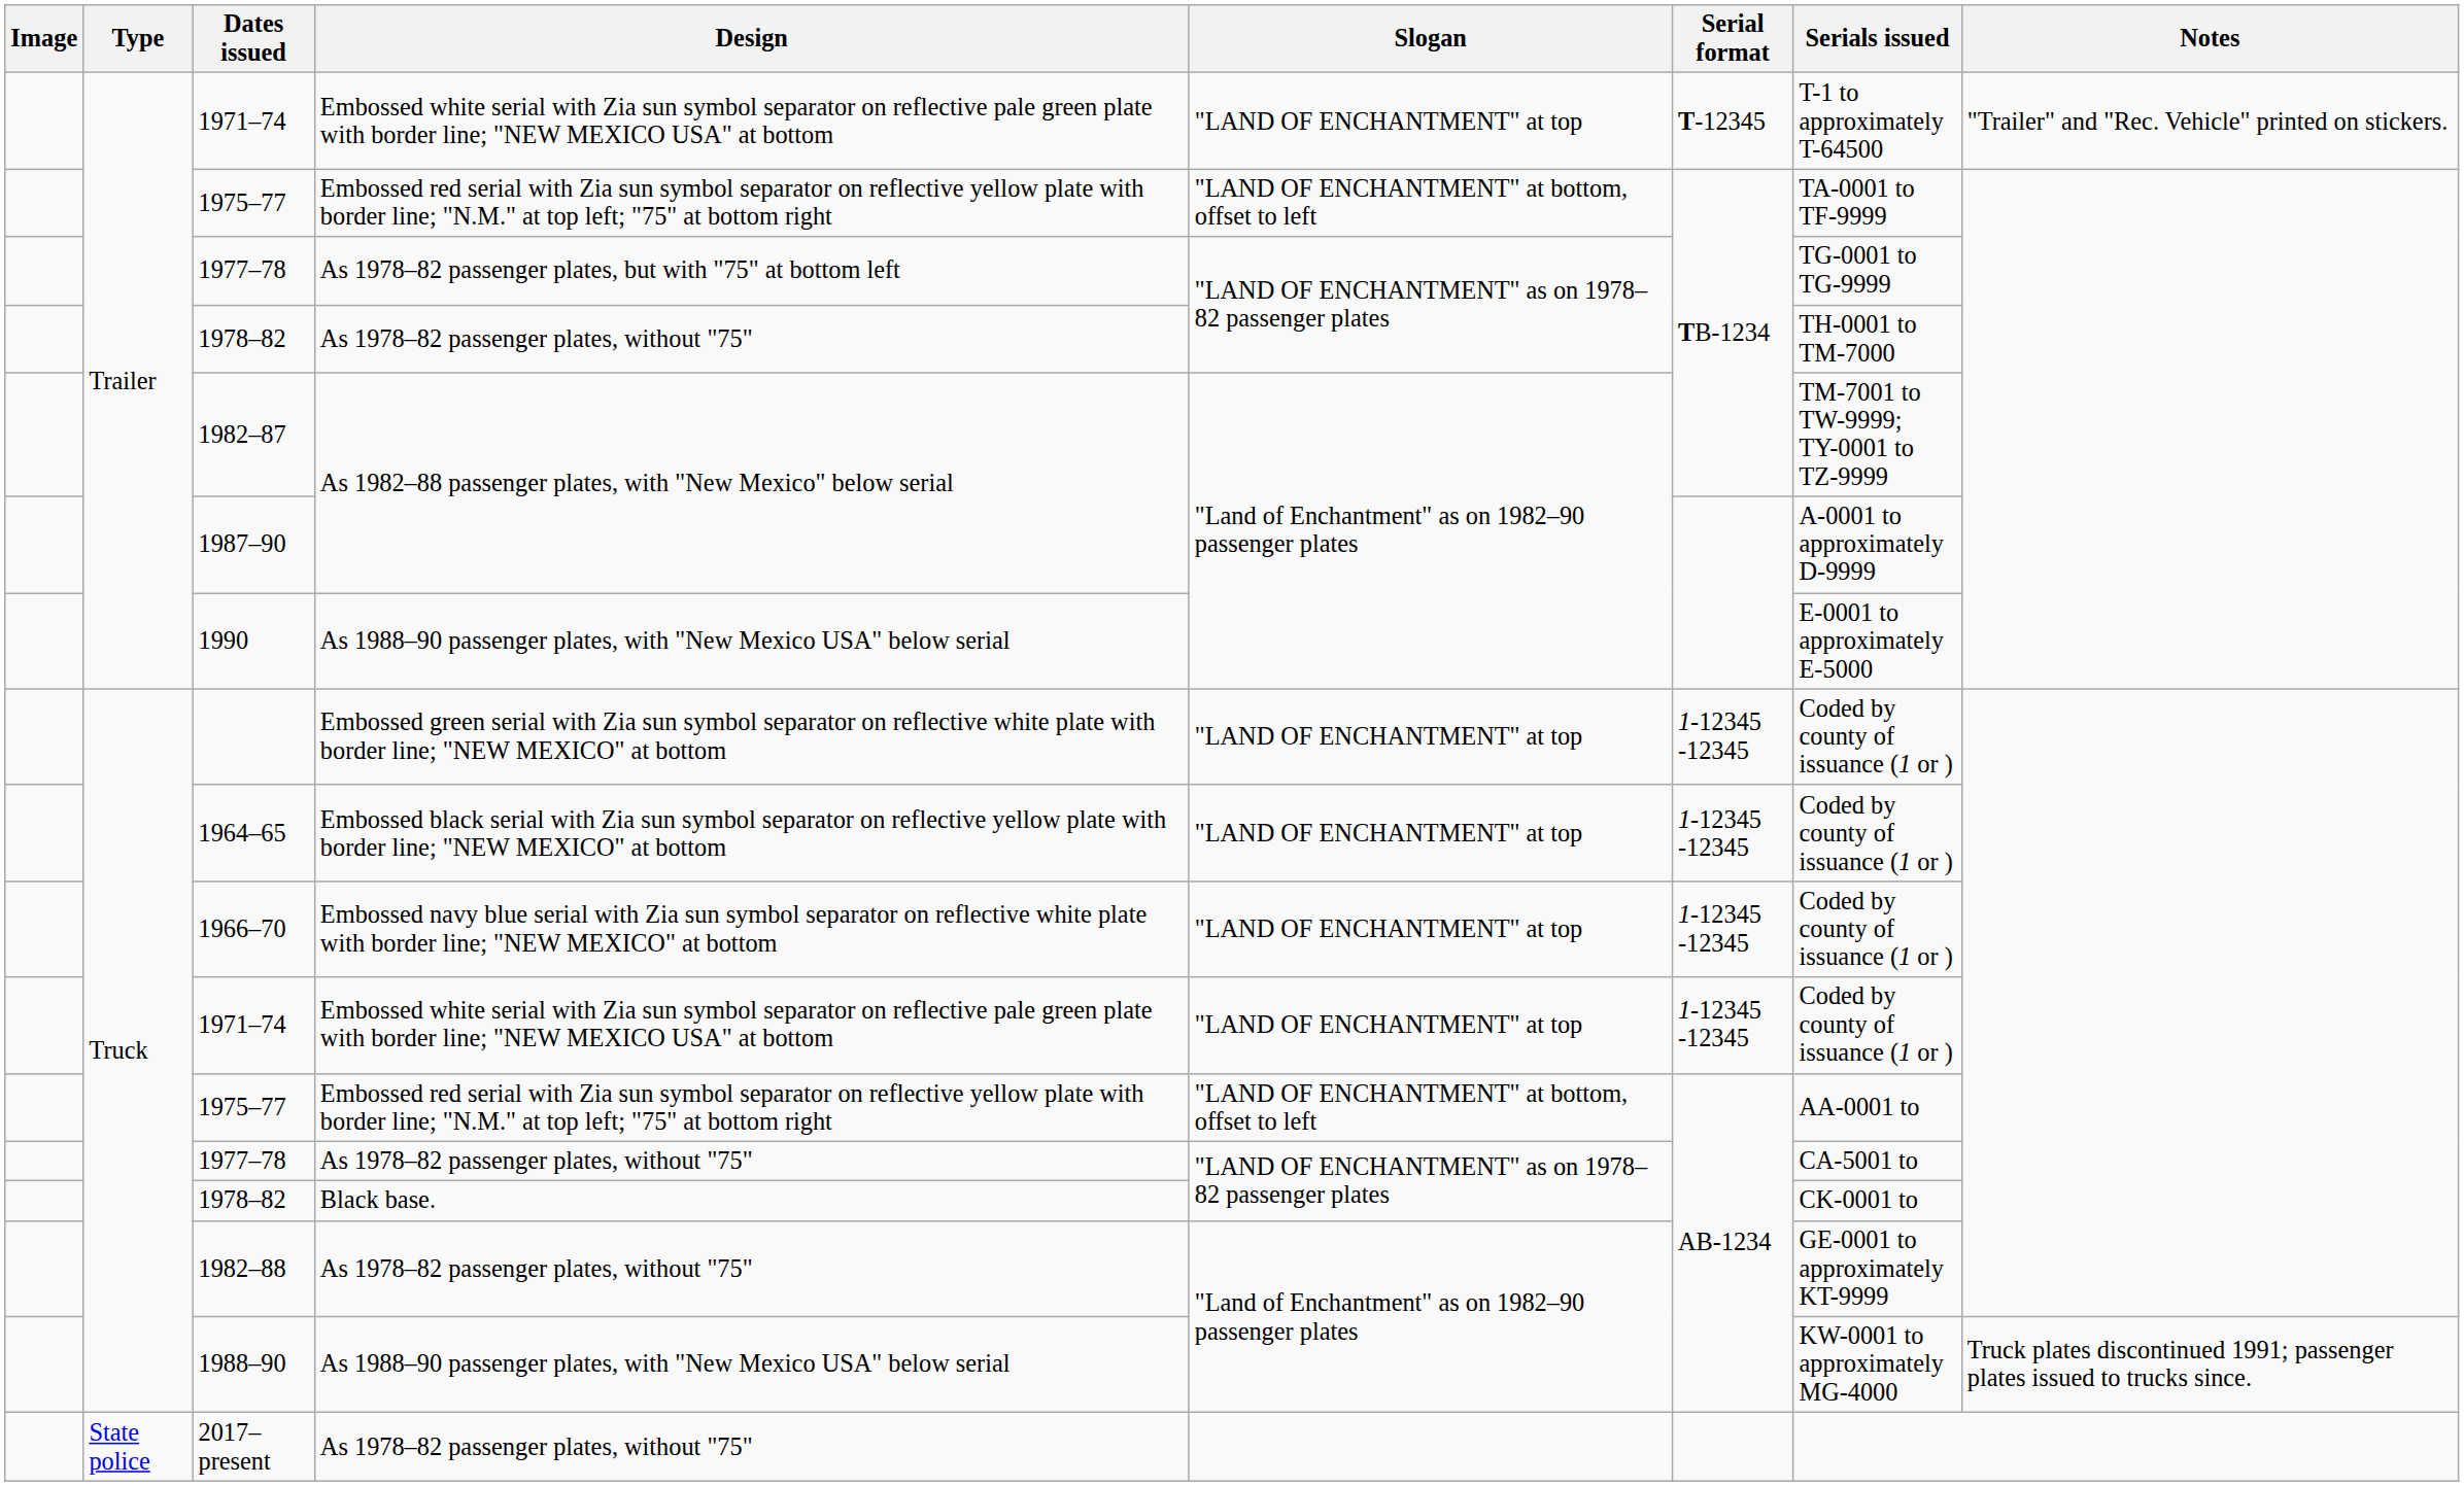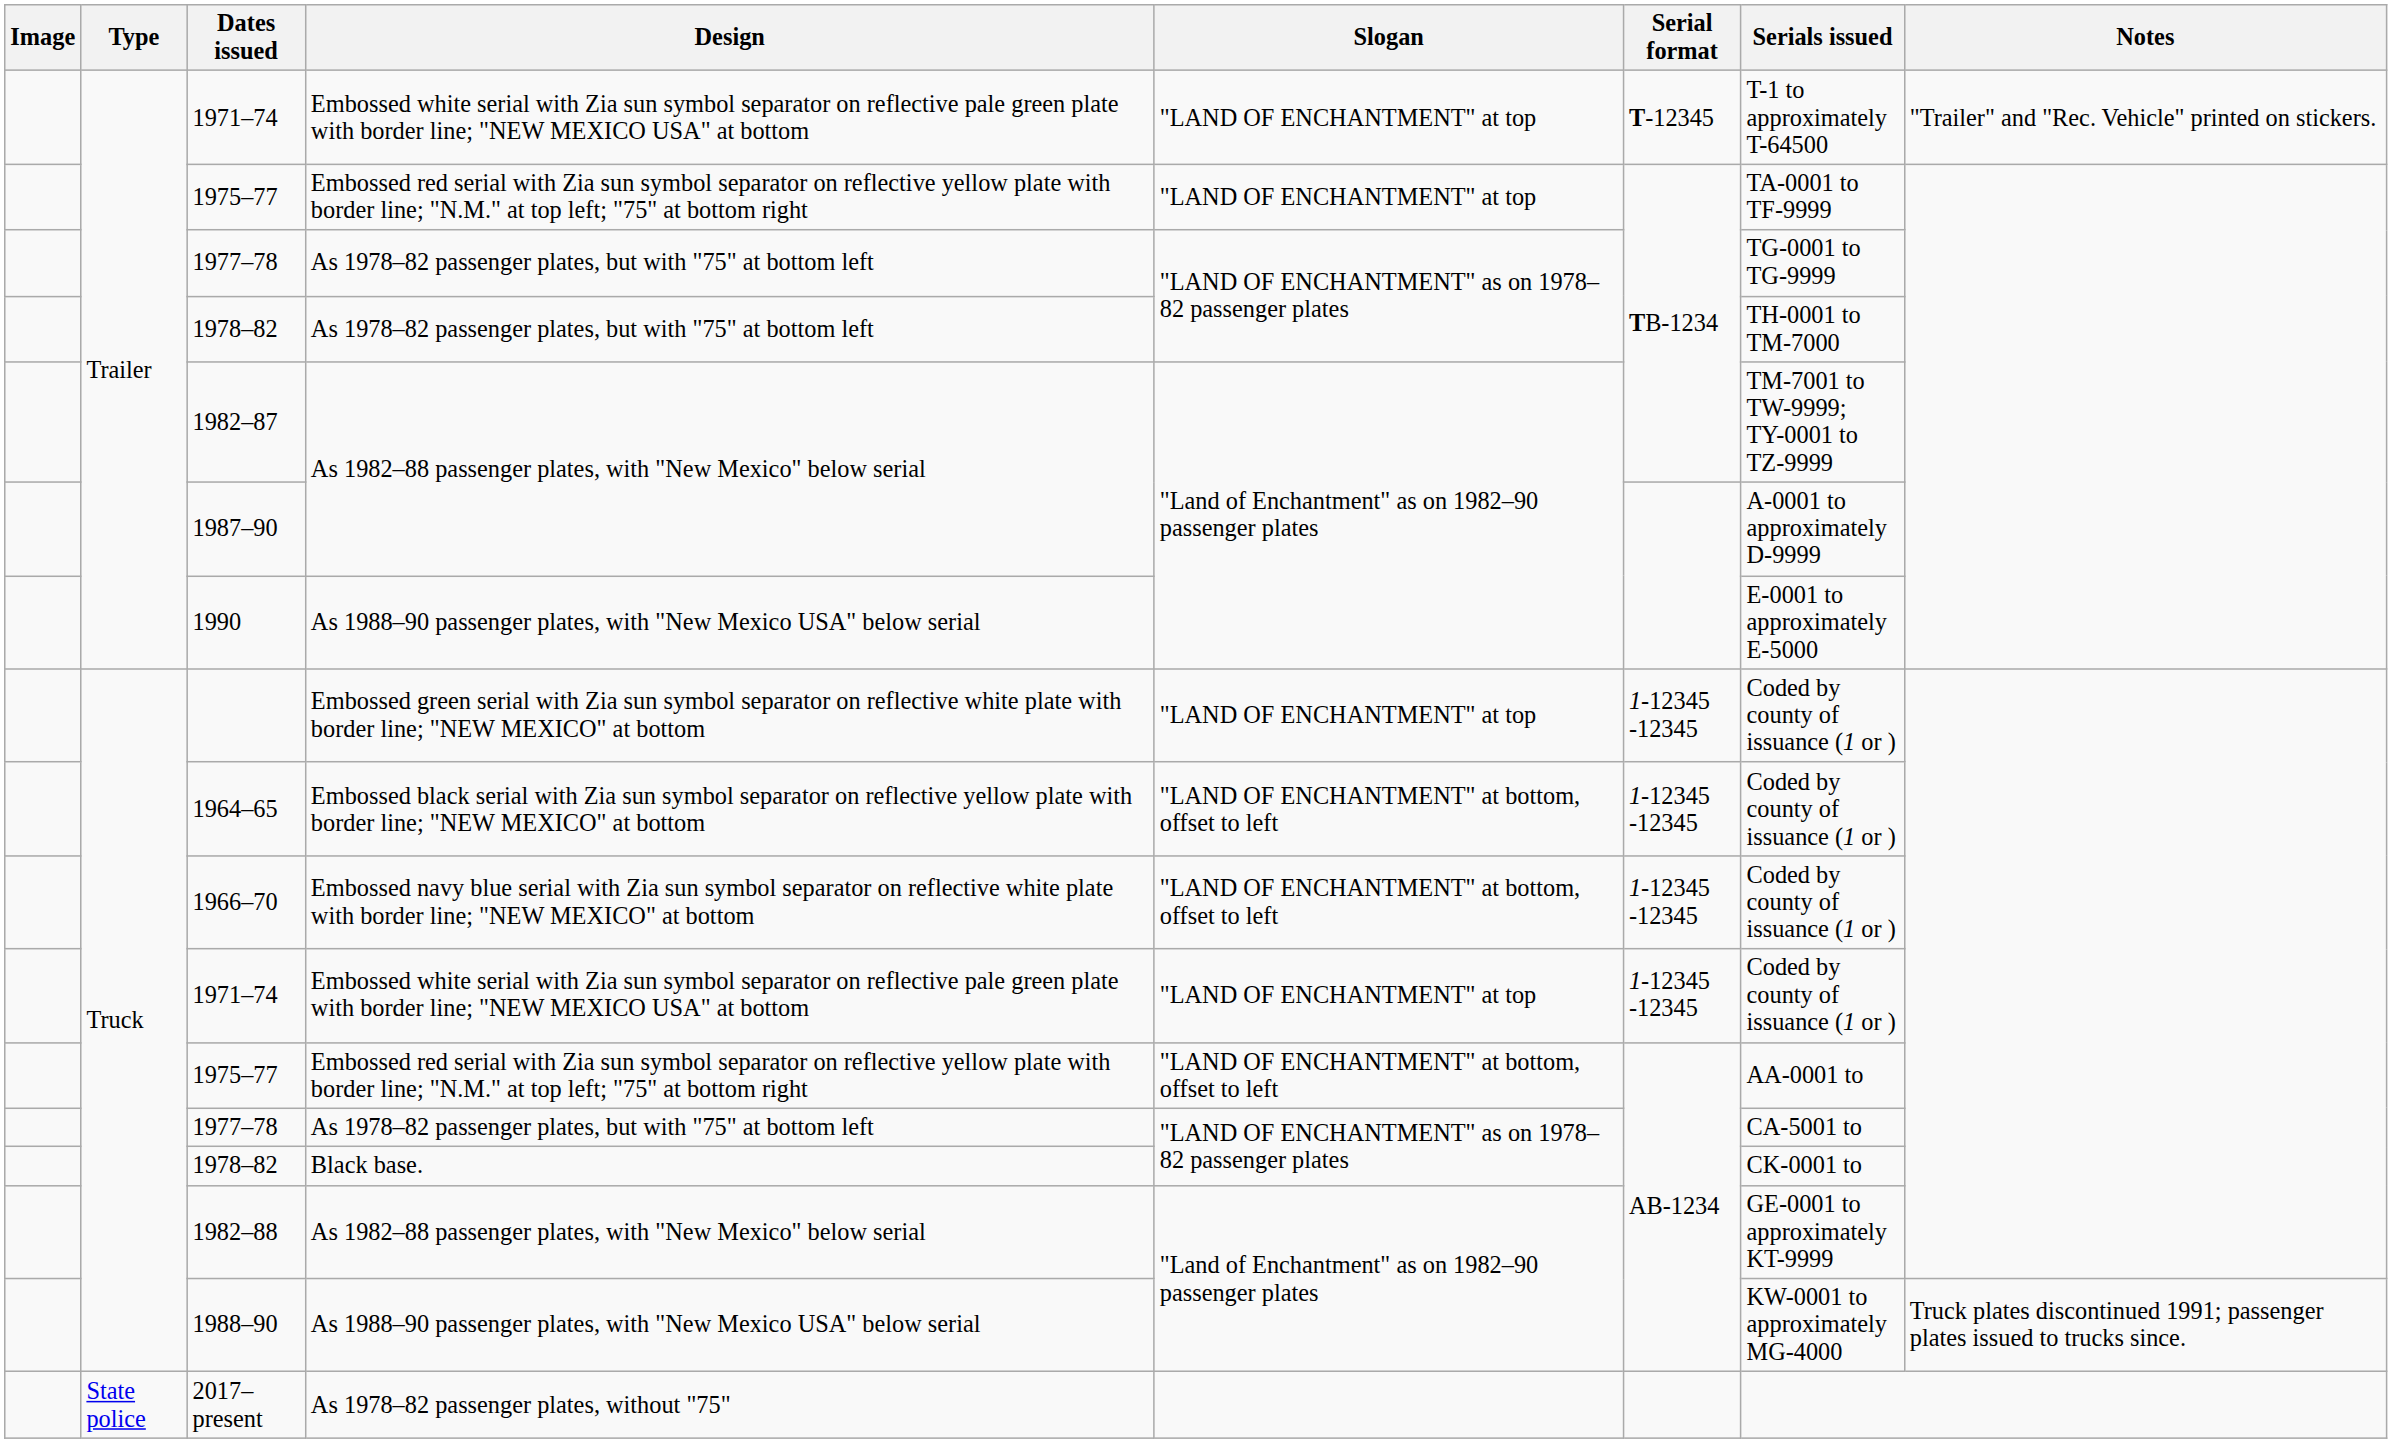 <table class="wikitable">
 <tr>
 <th>Image</th>
 <th>Type</th>
 <th>Dates issued</th>
 <th>Design</th>
 <th>Slogan</th>
 <th style="width:70px;">Serial format</th>
 <th style="width:100px;">Serials issued</th>
 <th>Notes</th>
 </tr>
 <tr>
 <td></td>
 <td rowspan="7">Trailer</td>
 <td>1971–74</td>
 <td>Embossed white serial with Zia sun symbol separator on reflective pale green plate with border line; "NEW MEXICO USA" at bottom</td>
 <td>"LAND OF ENCHANTMENT" at top</td>
 <td><strong>T</strong>-12345</td>
 <td>T-1 to approximately T-64500</td>
 <td>"Trailer" and "Rec. Vehicle" printed on stickers.</td>
 </tr>
 <tr>
 <td></td>
 <td>1975–77</td>
 <td>Embossed red serial with Zia sun symbol separator on reflective yellow plate with border line; "N.M." at top left; "75" at bottom right</td>
-<td>"LAND OF ENCHANTMENT" at bottom, offset to left</td>
+<td>"LAND OF ENCHANTMENT" at top</td>
 <td rowspan="4"><strong>T</strong>B-1234</td>
 <td>TA-0001 to<br>TF-9999</td>
 <td rowspan="6"></td>
 </tr>
 <tr>
 <td></td>
 <td>1977–78</td>
 <td>As 1978–82 passenger plates, but with "75" at bottom left</td>
 <td rowspan="2">"LAND OF ENCHANTMENT" as on 1978–82 passenger plates</td>
 <td>TG-0001 to<br>TG-9999</td>
 </tr>
 <tr>
 <td></td>
 <td>1978–82</td>
-<td>As 1978–82 passenger plates, without "75"</td>
+<td>As 1978–82 passenger plates, but with "75" at bottom left</td>
 <td>TH-0001 to<br>TM-7000</td>
 </tr>
 <tr>
 <td></td>
 <td>1982–87</td>
 <td rowspan="2">As 1982–88 passenger plates, with "New Mexico" below serial</td>
 <td rowspan="3">"Land of Enchantment" as on 1982–90 passenger plates</td>
 <td>TM-7001 to<br>TW-9999;<br>TY-0001 to<br>TZ-9999</td>
 </tr>
 <tr>
 <td></td>
 <td>1987–90</td>
 <td rowspan="2"></td>
 <td> A-0001 to approximately  D-9999</td>
 </tr>
 <tr>
 <td></td>
 <td>1990</td>
 <td>As 1988–90 passenger plates, with "New Mexico USA" below serial</td>
 <td> E-0001 to approximately  E-5000</td>
 </tr>
 <tr>
 <td></td>
 <td rowspan="9">Truck</td>
 <td></td>
 <td>Embossed green serial with Zia sun symbol separator on reflective white plate with border line; "NEW MEXICO" at bottom</td>
 <td>"LAND OF ENCHANTMENT" at top</td>
 <td><em>1</em>-12345<br>-12345</td>
 <td>Coded by county of issuance (<em>1</em> or )</td>
 <td rowspan="8"></td>
 </tr>
 <tr>
 <td></td>
 <td>1964–65</td>
 <td>Embossed black serial with Zia sun symbol separator on reflective yellow plate with border line; "NEW MEXICO" at bottom</td>
-<td>"LAND OF ENCHANTMENT" at top</td>
+<td>"LAND OF ENCHANTMENT" at bottom, offset to left</td>
 <td><em>1</em>-12345<br>-12345</td>
 <td>Coded by county of issuance (<em>1</em> or )</td>
 </tr>
 <tr>
 <td></td>
 <td>1966–70</td>
 <td>Embossed navy blue serial with Zia sun symbol separator on reflective white plate with border line; "NEW MEXICO" at bottom</td>
-<td>"LAND OF ENCHANTMENT" at top</td>
+<td>"LAND OF ENCHANTMENT" at bottom, offset to left</td>
 <td><em>1</em>-12345<br>-12345</td>
 <td>Coded by county of issuance (<em>1</em> or )</td>
 </tr>
 <tr>
 <td></td>
 <td>1971–74</td>
 <td>Embossed white serial with Zia sun symbol separator on reflective pale green plate with border line; "NEW MEXICO USA" at bottom</td>
 <td>"LAND OF ENCHANTMENT" at top</td>
 <td><em>1</em>-12345<br>-12345</td>
 <td>Coded by county of issuance (<em>1</em> or )</td>
 </tr>
 <tr>
 <td></td>
 <td>1975–77</td>
 <td>Embossed red serial with Zia sun symbol separator on reflective yellow plate with border line; "N.M." at top left; "75" at bottom right</td>
 <td>"LAND OF ENCHANTMENT" at bottom, offset to left</td>
 <td rowspan="5">AB-1234</td>
 <td>AA-0001 to </td>
 </tr>
 <tr>
 <td></td>
 <td>1977–78</td>
-<td>As 1978–82 passenger plates, without "75"</td>
+<td>As 1978–82 passenger plates, but with "75" at bottom left</td>
 <td rowspan="2">"LAND OF ENCHANTMENT" as on 1978–82 passenger plates</td>
 <td>CA-5001 to </td>
 </tr>
 <tr>
 <td></td>
 <td>1978–82</td>
 <td>Black base.</td>
 <td>CK-0001 to </td>
 </tr>
 <tr>
 <td></td>
 <td>1982–88</td>
-<td>As 1978–82 passenger plates, without "75"</td>
+<td>As 1982–88 passenger plates, with "New Mexico" below serial</td>
 <td rowspan="2">"Land of Enchantment" as on 1982–90 passenger plates</td>
 <td>GE-0001 to approximately KT-9999</td>
 </tr>
 <tr>
 <td></td>
 <td>1988–90</td>
 <td>As 1988–90 passenger plates, with "New Mexico USA" below serial</td>
 <td>KW-0001 to approximately MG-4000</td>
 <td>Truck plates discontinued 1991; passenger plates issued to trucks since.</td>
 </tr>
 <tr>
 <td></td>
 <td><a href='#'>State police</a></td>
 <td>2017–present</td>
 <td>As 1978–82 passenger plates, without "75"</td>
 <td></td>
 <td></td>
 </tr>
 </table>
